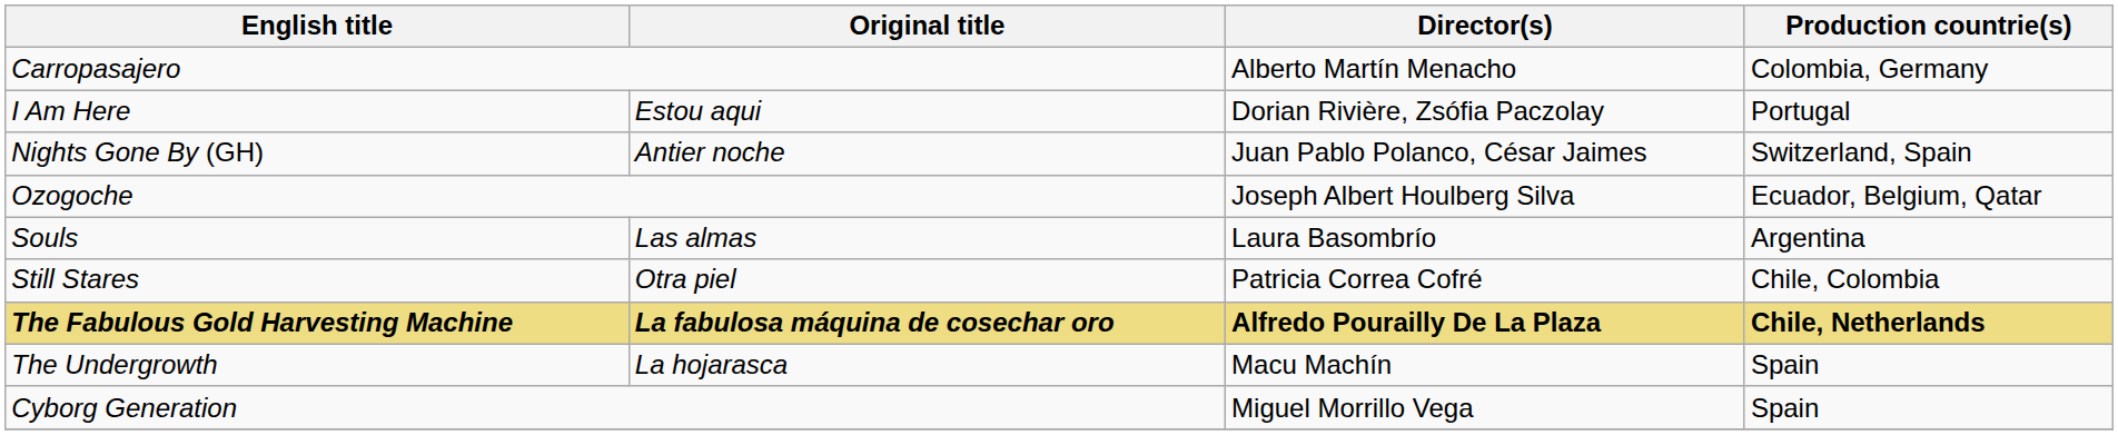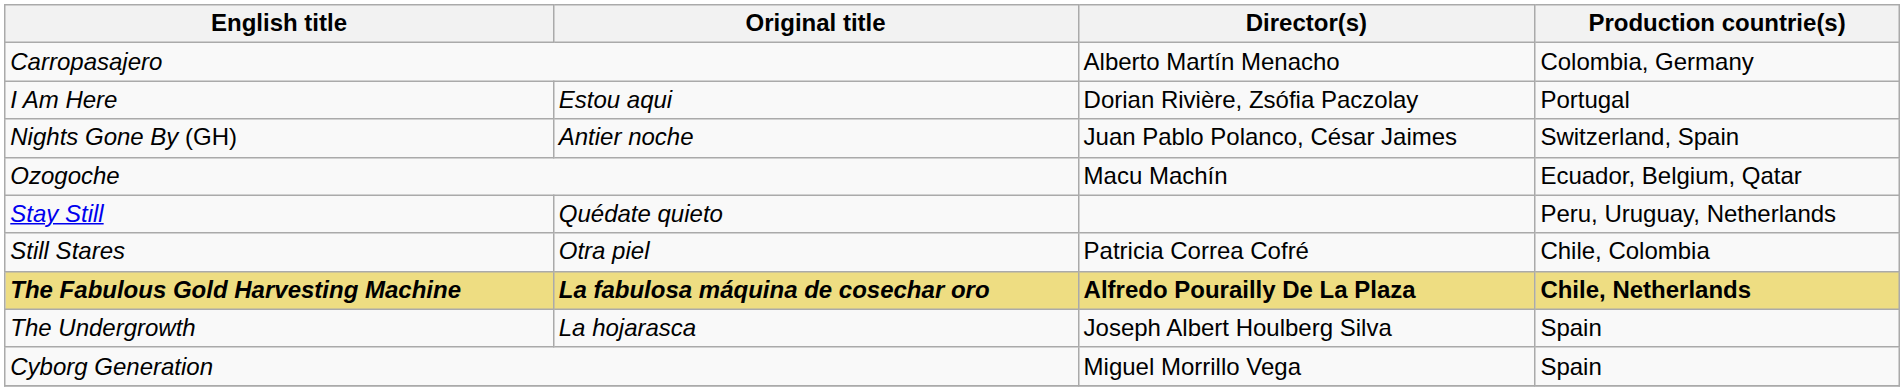 <table class="sortable wikitable" style="width:100%; margin-bottom:4px" cellpadding="5">
 <tr>
 <th scope="col">English title</th>
 <th scope="col">Original title</th>
 <th scope="col">Director(s)</th>
 <th scope="col">Production countrie(s)</th>
 </tr>
 <tr>
 <td colspan="2"><em>Carropasajero</em></td>
 <td>Alberto Martín Menacho</td>
 <td>Colombia, Germany</td>
 </tr>
 <tr>
 <td><em>I Am Here</em></td>
 <td><em>Estou aqui</em></td>
 <td>Dorian Rivière, Zsófia Paczolay</td>
 <td>Portugal</td>
 </tr>
 <tr>
 <td><em>Nights Gone By</em> (GH)</td>
 <td><em>Antier noche</em></td>
 <td>Juan Pablo Polanco, César Jaimes</td>
 <td>Switzerland, Spain</td>
 </tr>
 <tr>
 <td colspan="2"><em>Ozogoche</em></td>
-<td>Joseph Albert Houlberg Silva</td>
+<td>Macu Machín</td>
 <td>Ecuador, Belgium, Qatar</td>
 </tr>
 <tr>
-<td><em>Souls</em></td>
-<td><em>Las almas</em></td>
-<td>Laura Basombrío</td>
-<td>Argentina</td>
+<td><em><a href='#'>Stay Still</a></em></td>
+<td><em>Quédate quieto</em></td>
+<td></td>
+<td>Peru, Uruguay, Netherlands</td>
 </tr>
 <tr>
 <td><em>Still Stares</em></td>
 <td><em>Otra piel</em></td>
 <td>Patricia Correa Cofré</td>
 <td>Chile, Colombia</td>
 </tr>
 <tr style="background:#EEDD82">
 <td><strong><em>The Fabulous Gold Harvesting Machine</em></strong></td>
 <td><strong><em>La fabulosa máquina de cosechar oro</em></strong></td>
 <td><strong>Alfredo Pourailly De La Plaza</strong></td>
 <td><strong>Chile, Netherlands</strong></td>
 </tr>
 <tr>
 <td><em>The Undergrowth</em></td>
 <td><em>La hojarasca</em></td>
-<td>Macu Machín</td>
+<td>Joseph Albert Houlberg Silva</td>
 <td>Spain</td>
 </tr>
 <tr>
 <td colspan="2"><em>Cyborg Generation</em></td>
 <td>Miguel Morrillo Vega</td>
 <td>Spain</td>
 </tr>
 <tr>
 </tr>
 </table>
